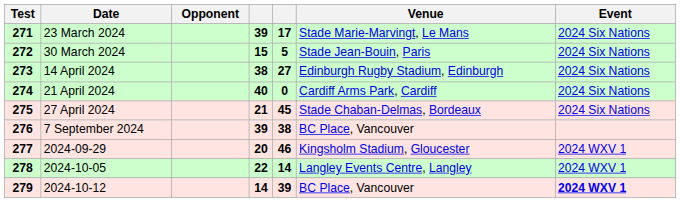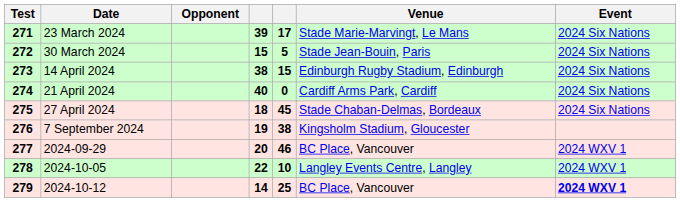 <table class="wikitable sortable" style="width:100%">
 <tr>
 <th>Test</th>
 <th>Date</th>
 <th>Opponent</th>
 <th></th>
 <th></th>
 <th>Venue</th>
 <th>Event</th>
 </tr>
 <tr bgcolor=#ccffcc>
 <td align=center><strong>271</strong></td>
 <td>23 March 2024</td>
 <td></td>
 <td align=center><strong>39</strong></td>
 <td align=center><strong>17</strong></td>
 <td><a href='#'>Stade Marie-Marvingt</a>, <a href='#'>Le Mans</a></td>
 <td><a href='#'>2024 Six Nations</a></td>
 </tr>
 <tr bgcolor=#ccffcc>
 <td align=center><strong>272</strong></td>
 <td>30 March 2024</td>
 <td></td>
 <td align=center><strong>15</strong></td>
 <td align=center><strong>5</strong></td>
 <td><a href='#'>Stade Jean-Bouin</a>, <a href='#'>Paris</a></td>
 <td><a href='#'>2024 Six Nations</a></td>
 </tr>
 <tr bgcolor=#ccffcc>
 <td align=center><strong>273</strong></td>
 <td>14 April 2024</td>
 <td></td>
 <td align=center><strong>38</strong></td>
-<td align=center><strong>27</strong></td>
+<td align=center><strong>15</strong></td>
 <td><a href='#'>Edinburgh Rugby Stadium</a>, <a href='#'>Edinburgh</a></td>
 <td><a href='#'>2024 Six Nations</a></td>
 </tr>
 <tr bgcolor=#ccffcc>
 <td align=center><strong>274</strong></td>
 <td>21 April 2024</td>
 <td></td>
 <td align=center><strong>40</strong></td>
 <td align=center><strong>0</strong></td>
 <td><a href='#'>Cardiff Arms Park</a>, <a href='#'>Cardiff</a></td>
 <td><a href='#'>2024 Six Nations</a></td>
 </tr>
 <tr bgcolor="FFE4E1">
 <td align=center><strong>275</strong></td>
 <td>27 April 2024</td>
 <td></td>
-<td align=center><strong>21</strong></td>
+<td align=center><strong>18</strong></td>
 <td align=center><strong>45</strong></td>
 <td><a href='#'>Stade Chaban-Delmas</a>, <a href='#'>Bordeaux</a></td>
 <td><a href='#'>2024 Six Nations</a></td>
 </tr>
 <tr bgcolor="FFE4E1">
 <td align=center><strong>276</strong></td>
 <td>7 September 2024</td>
 <td></td>
-<td align=center><strong>39</strong></td>
+<td align=center><strong>19</strong></td>
 <td align=center><strong>38</strong></td>
-<td><a href='#'>BC Place</a>, Vancouver</td>
+<td><a href='#'>Kingsholm Stadium</a>, <a href='#'>Gloucester</a></td>
 <td></td>
 </tr>
 <tr bgcolor="FFE4E1">
 <td align="center"><strong>277</strong></td>
 <td>2024-09-29</td>
 <td></td>
 <td align="center"><strong>20</strong></td>
 <td align="center"><strong>46</strong></td>
-<td><a href='#'>Kingsholm Stadium</a>, <a href='#'>Gloucester</a></td>
+<td><a href='#'>BC Place</a>, Vancouver</td>
 <td><a href='#'>2024 WXV 1</a></td>
 </tr>
 <tr bgcolor="#ccffcc">
 <td align="center"><strong>278</strong></td>
 <td>2024-10-05</td>
 <td></td>
 <td align="center"><strong>22</strong></td>
-<td align="center"><strong>14</strong></td>
+<td align="center"><strong>10</strong></td>
 <td><a href='#'>Langley Events Centre</a>, <a href='#'>Langley</a></td>
 <td><a href='#'>2024 WXV 1</a></td>
 </tr>
 <tr bgcolor="FFE4E1">
 <td align="center"><strong>279</strong></td>
 <td>2024-10-12</td>
 <td></td>
 <td align="center"><strong>14</strong></td>
-<td align="center"><strong>39</strong></td>
+<td align="center"><strong>25</strong></td>
 <td><a href='#'>BC Place</a>, Vancouver</td>
 <td><strong><a href='#'>2024 WXV 1</a></strong></td>
 </tr>
 </table>
